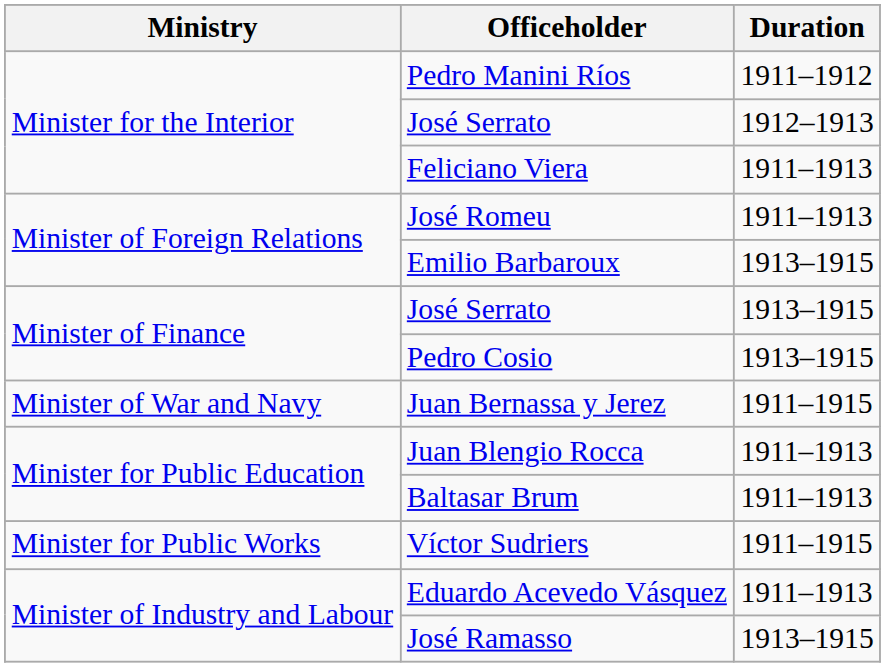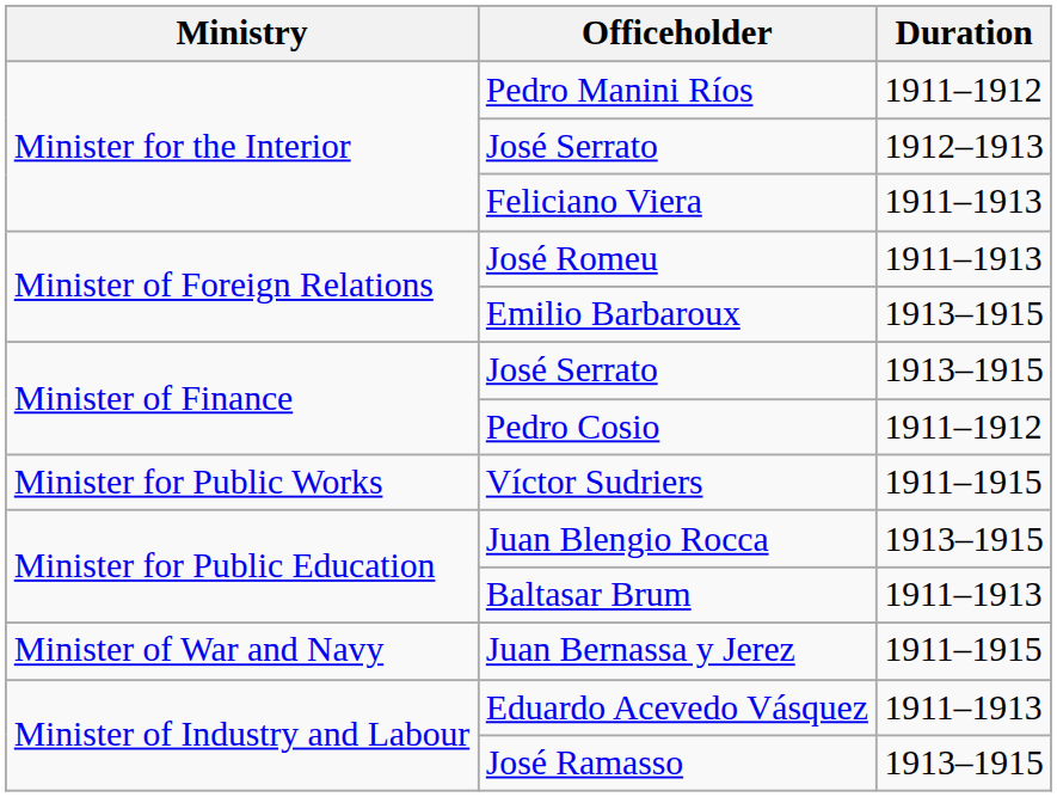 <table class="wikitable">
 <tr>
 <th>Ministry</th>
 <th>Officeholder</th>
 <th>Duration</th>
 </tr>
 <tr>
 <td rowspan="3"><a href='#'>Minister for the Interior</a></td>
 <td><a href='#'>Pedro Manini Ríos</a></td>
 <td>1911–1912</td>
 </tr>
 <tr>
 <td><a href='#'>José Serrato</a></td>
 <td>1912–1913</td>
 </tr>
 <tr>
 <td><a href='#'>Feliciano Viera</a></td>
 <td>1911–1913</td>
 </tr>
 <tr>
 <td rowspan="2"><a href='#'>Minister of Foreign Relations</a></td>
 <td><a href='#'>José Romeu</a></td>
 <td>1911–1913</td>
 </tr>
 <tr>
 <td><a href='#'>Emilio Barbaroux</a></td>
 <td>1913–1915</td>
 </tr>
 <tr>
 <td rowspan="2"><a href='#'>Minister of Finance</a></td>
 <td><a href='#'>José Serrato</a></td>
 <td>1913–1915</td>
 </tr>
 <tr>
 <td><a href='#'>Pedro Cosio</a></td>
-<td>1913–1915</td>
+<td>1911–1912</td>
 </tr>
 <tr>
-<td><a href='#'>Minister of War and Navy</a></td>
-<td><a href='#'>Juan Bernassa y Jerez</a></td>
+<td><a href='#'>Minister for Public Works</a></td>
+<td><a href='#'>Víctor Sudriers</a></td>
 <td>1911–1915</td>
 </tr>
 <tr>
 <td rowspan="2"><a href='#'>Minister for Public Education</a></td>
 <td><a href='#'>Juan Blengio Rocca</a></td>
-<td>1911–1913</td>
+<td>1913–1915</td>
 </tr>
 <tr>
 <td><a href='#'>Baltasar Brum</a></td>
 <td>1911–1913</td>
 </tr>
 <tr>
-<td><a href='#'>Minister for Public Works</a></td>
-<td><a href='#'>Víctor Sudriers</a></td>
+<td><a href='#'>Minister of War and Navy</a></td>
+<td><a href='#'>Juan Bernassa y Jerez</a></td>
 <td>1911–1915</td>
 </tr>
 <tr>
 <td rowspan="2"><a href='#'>Minister of Industry and Labour</a></td>
 <td><a href='#'>Eduardo Acevedo Vásquez</a></td>
 <td>1911–1913</td>
 </tr>
 <tr>
 <td><a href='#'>José Ramasso</a></td>
 <td>1913–1915</td>
 </tr>
 </table>
